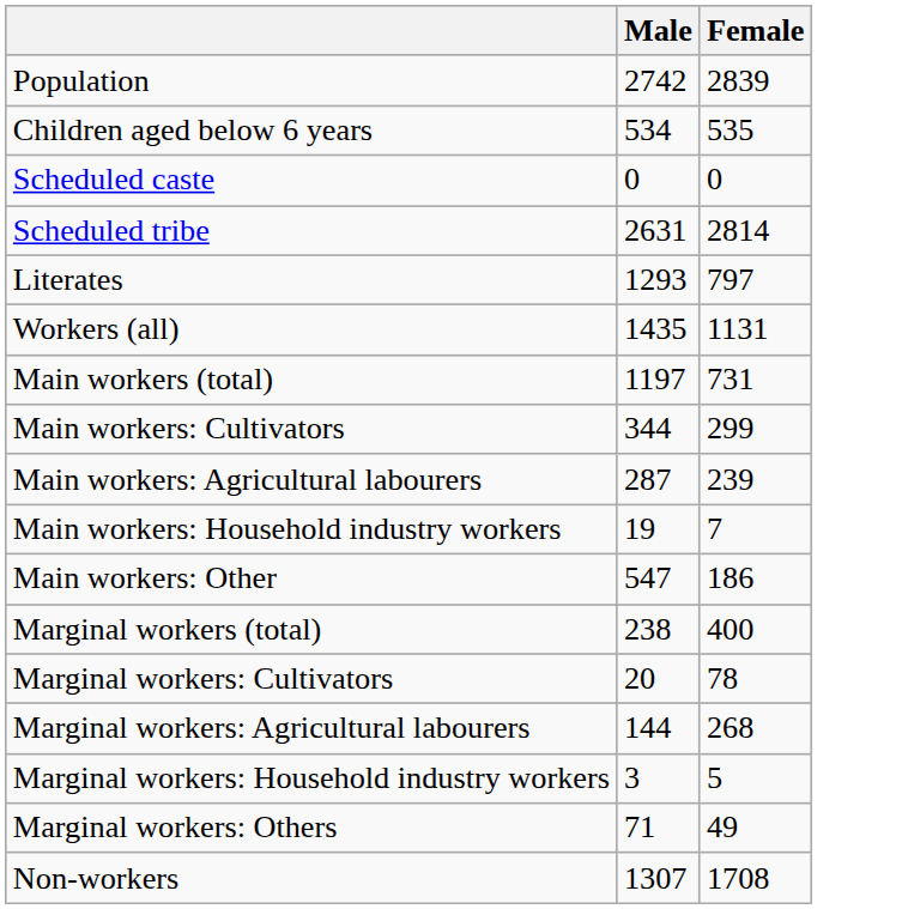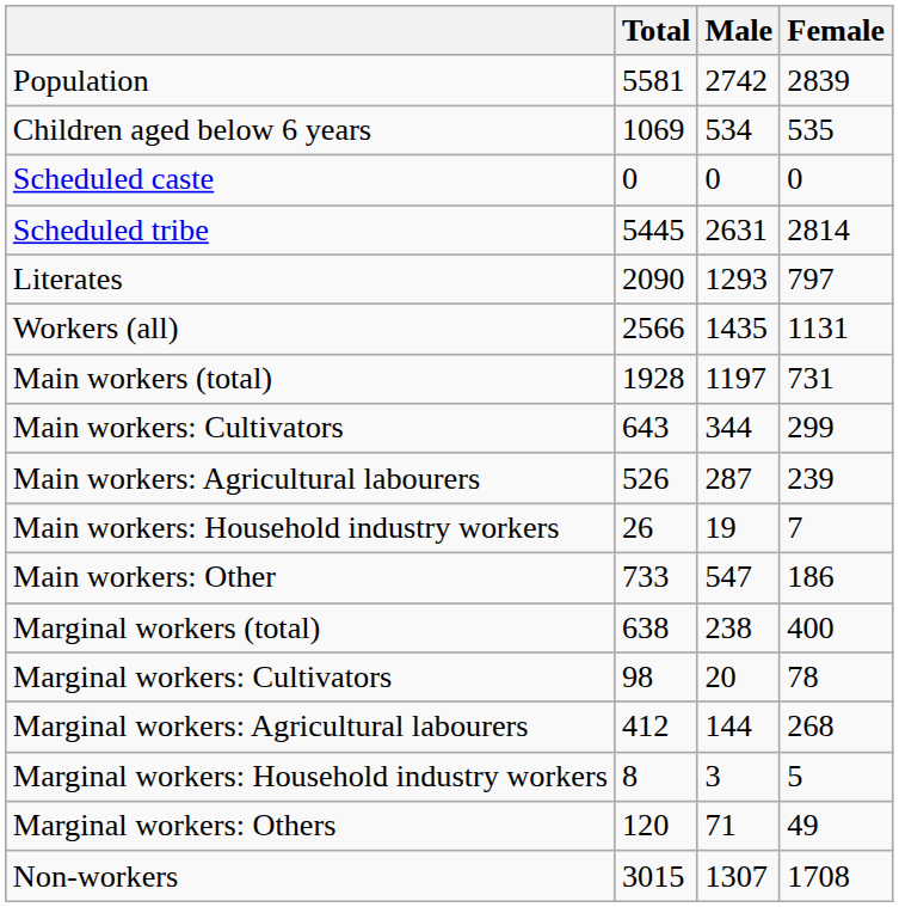 <table class="wikitable sortable">
 <tr>
 <th></th>
+<th>Total</th>
 <th>Male</th>
 <th>Female</th>
 </tr>
 <tr>
 <td>Population</td>
+<td>5581</td>
 <td>2742</td>
 <td>2839</td>
 </tr>
 <tr>
 <td>Children aged below 6 years</td>
+<td>1069</td>
 <td>534</td>
 <td>535</td>
 </tr>
 <tr>
 <td><a href='#'>Scheduled caste</a></td>
 <td>0</td>
 <td>0</td>
+<td>0</td>
 </tr>
 <tr>
 <td><a href='#'>Scheduled tribe</a></td>
+<td>5445</td>
 <td>2631</td>
 <td>2814</td>
 </tr>
 <tr>
 <td>Literates</td>
+<td>2090</td>
 <td>1293</td>
 <td>797</td>
 </tr>
 <tr>
 <td>Workers (all)</td>
+<td>2566</td>
 <td>1435</td>
 <td>1131</td>
 </tr>
 <tr>
 <td>Main workers (total)</td>
+<td>1928</td>
 <td>1197</td>
 <td>731</td>
 </tr>
 <tr>
 <td>Main workers: Cultivators</td>
+<td>643</td>
 <td>344</td>
 <td>299</td>
 </tr>
 <tr>
 <td>Main workers: Agricultural labourers</td>
+<td>526</td>
 <td>287</td>
 <td>239</td>
 </tr>
 <tr>
 <td>Main workers: Household industry workers</td>
+<td>26</td>
 <td>19</td>
 <td>7</td>
 </tr>
 <tr>
 <td>Main workers: Other</td>
+<td>733</td>
 <td>547</td>
 <td>186</td>
 </tr>
 <tr>
 <td>Marginal workers (total)</td>
+<td>638</td>
 <td>238</td>
 <td>400</td>
 </tr>
 <tr>
 <td>Marginal workers: Cultivators</td>
+<td>98</td>
 <td>20</td>
 <td>78</td>
 </tr>
 <tr>
 <td>Marginal workers: Agricultural labourers</td>
+<td>412</td>
 <td>144</td>
 <td>268</td>
 </tr>
 <tr>
 <td>Marginal workers: Household industry workers</td>
+<td>8</td>
 <td>3</td>
 <td>5</td>
 </tr>
 <tr>
 <td>Marginal workers: Others</td>
+<td>120</td>
 <td>71</td>
 <td>49</td>
 </tr>
 <tr>
 <td>Non-workers</td>
+<td>3015</td>
 <td>1307</td>
 <td>1708</td>
 </tr>
 </table>
